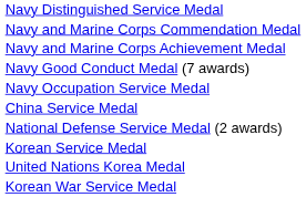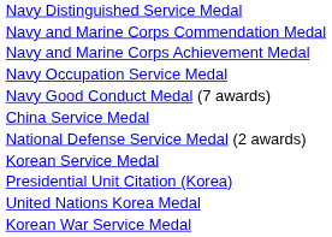 <table>
 <tr>
 <td></td>
 <td><a href='#'>Navy Distinguished Service Medal</a></td>
 </tr>
 <tr>
 <td></td>
 <td><a href='#'>Navy and Marine Corps Commendation Medal</a></td>
 </tr>
 <tr>
 <td></td>
 <td><a href='#'>Navy and Marine Corps Achievement Medal</a></td>
 </tr>
 <tr>
 <td></td>
-<td><a href='#'>Navy Good Conduct Medal</a> (7 awards)</td>
+<td><a href='#'>Navy Occupation Service Medal</a></td>
 </tr>
 <tr>
 <td></td>
-<td><a href='#'>Navy Occupation Service Medal</a></td>
+<td><a href='#'>Navy Good Conduct Medal</a> (7 awards)</td>
 </tr>
 <tr>
 <td></td>
 <td><a href='#'>China Service Medal</a></td>
 </tr>
 <tr>
 <td></td>
 <td><a href='#'>National Defense Service Medal</a> (2 awards)</td>
 </tr>
 <tr>
 <td></td>
 <td><a href='#'>Korean Service Medal</a></td>
 </tr>
 <tr>
 <td></td>
+<td><a href='#'>Presidential Unit Citation (Korea)</a></td>
+</tr>
+<tr>
+<td></td>
 <td><a href='#'>United Nations Korea Medal</a></td>
 </tr>
 <tr>
 <td></td>
 <td><a href='#'>Korean War Service Medal</a></td>
 </tr>
 </table>
